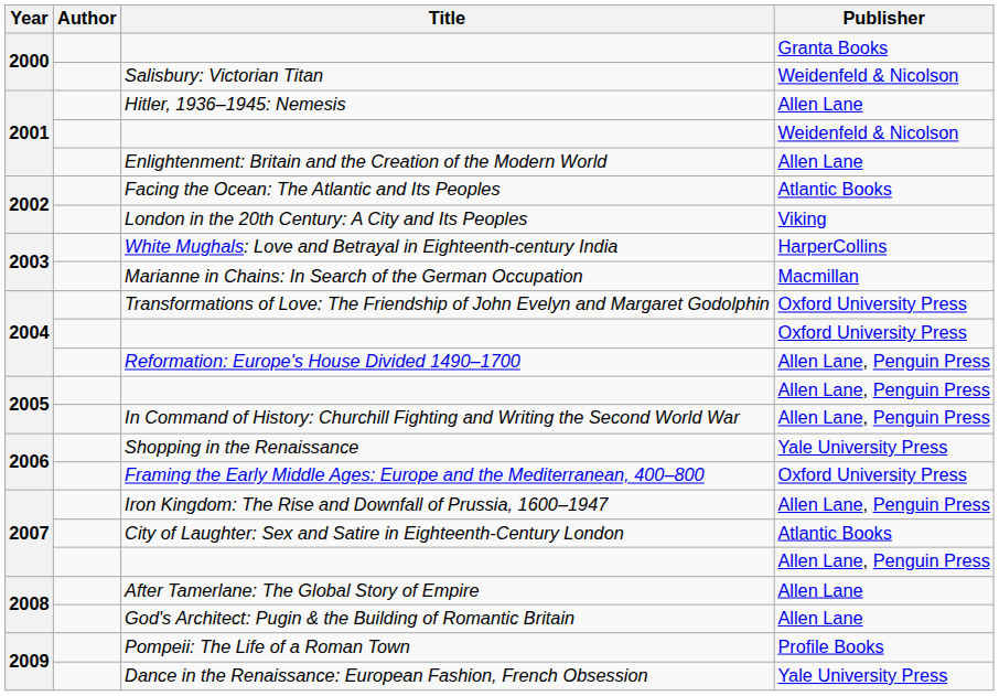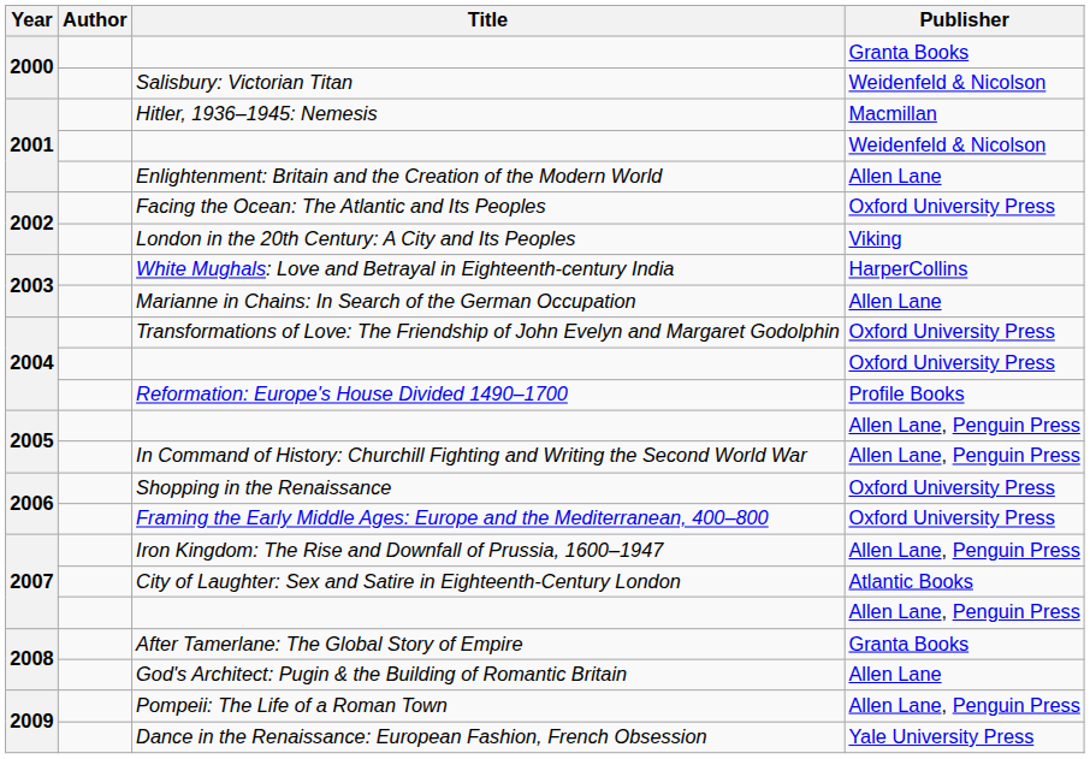 <table class="wikitable sortable mw-collapsible">
 <tr>
 <th>Year</th>
 <th>Author</th>
 <th>Title</th>
 <th>Publisher</th>
 </tr>
 <tr>
 <th rowspan="2">2000</th>
 <td></td>
 <td><em></em></td>
 <td><a href='#'>Granta Books</a></td>
 </tr>
 <tr>
 <td></td>
 <td><em>Salisbury: Victorian Titan</em></td>
 <td><a href='#'>Weidenfeld & Nicolson</a></td>
 </tr>
 <tr>
 <th rowspan="3">2001</th>
 <td></td>
 <td><em>Hitler, 1936–1945: Nemesis</em></td>
-<td><a href='#'>Allen Lane</a></td>
+<td><a href='#'>Macmillan</a></td>
 </tr>
 <tr>
 <td></td>
 <td><em></em></td>
 <td><a href='#'>Weidenfeld & Nicolson</a></td>
 </tr>
 <tr>
 <td></td>
 <td><em>Enlightenment: Britain and the Creation of the Modern World</em></td>
 <td><a href='#'>Allen Lane</a></td>
 </tr>
 <tr>
 <th rowspan="2">2002</th>
 <td></td>
 <td><em>Facing the Ocean: The Atlantic and Its Peoples</em></td>
-<td><a href='#'>Atlantic Books</a></td>
+<td><a href='#'>Oxford University Press</a></td>
 </tr>
 <tr>
 <td></td>
 <td><em>London in the 20th Century: A City and Its Peoples</em></td>
 <td><a href='#'>Viking</a></td>
 </tr>
 <tr>
 <th rowspan="2">2003</th>
 <td></td>
 <td><em><a href='#'>White Mughals</a>: Love and Betrayal in Eighteenth-century India</em></td>
 <td><a href='#'>HarperCollins</a></td>
 </tr>
 <tr>
 <td></td>
 <td><em>Marianne in Chains: In Search of the German Occupation</em></td>
-<td><a href='#'>Macmillan</a></td>
+<td><a href='#'>Allen Lane</a></td>
 </tr>
 <tr>
 <th rowspan="3">2004</th>
 <td></td>
 <td><em>Transformations of Love: The Friendship of John Evelyn and Margaret Godolphin</em></td>
 <td><a href='#'>Oxford University Press</a></td>
 </tr>
 <tr>
 <td></td>
 <td><em></em></td>
 <td><a href='#'>Oxford University Press</a></td>
 </tr>
 <tr>
 <td></td>
 <td><em><a href='#'>Reformation: Europe's House Divided 1490–1700</a></em></td>
-<td><a href='#'>Allen Lane</a>, <a href='#'>Penguin Press</a></td>
+<td><a href='#'>Profile Books</a></td>
 </tr>
 <tr>
 <th rowspan="2">2005</th>
 <td></td>
 <td><em></em></td>
 <td><a href='#'>Allen Lane</a>, <a href='#'>Penguin Press</a></td>
 </tr>
 <tr>
 <td></td>
 <td><em>In Command of History: Churchill Fighting and Writing the Second World War</em></td>
 <td><a href='#'>Allen Lane</a>, <a href='#'>Penguin Press</a></td>
 </tr>
 <tr>
 <th rowspan="2">2006</th>
 <td></td>
 <td><em>Shopping in the Renaissance</em></td>
-<td><a href='#'>Yale University Press</a></td>
+<td><a href='#'>Oxford University Press</a></td>
 </tr>
 <tr>
 <td></td>
 <td><em><a href='#'>Framing the Early Middle Ages: Europe and the Mediterranean, 400–800</a></em></td>
 <td><a href='#'>Oxford University Press</a></td>
 </tr>
 <tr>
 <th rowspan="3">2007</th>
 <td></td>
 <td><em>Iron Kingdom: The Rise and Downfall of Prussia, 1600–1947</em></td>
 <td><a href='#'>Allen Lane</a>, <a href='#'>Penguin Press</a></td>
 </tr>
 <tr>
 <td></td>
 <td><em>City of Laughter: Sex and Satire in Eighteenth-Century London</em></td>
 <td><a href='#'>Atlantic Books</a></td>
 </tr>
 <tr>
 <td></td>
 <td><em></em></td>
 <td><a href='#'>Allen Lane</a>, <a href='#'>Penguin Press</a></td>
 </tr>
 <tr>
 <th rowspan="2">2008</th>
 <td></td>
 <td><em>After Tamerlane: The Global Story of Empire</em></td>
-<td><a href='#'>Allen Lane</a></td>
+<td><a href='#'>Granta Books</a></td>
 </tr>
 <tr>
 <td></td>
 <td><em>God's Architect: Pugin & the Building of Romantic Britain</em></td>
 <td><a href='#'>Allen Lane</a></td>
 </tr>
 <tr>
 <th rowspan="2">2009</th>
 <td></td>
 <td><em>Pompeii: The Life of a Roman Town</em></td>
-<td><a href='#'>Profile Books</a></td>
+<td><a href='#'>Allen Lane</a>, <a href='#'>Penguin Press</a></td>
 </tr>
 <tr>
 <td></td>
 <td><em>Dance in the Renaissance: European Fashion, French Obsession</em></td>
 <td><a href='#'>Yale University Press</a></td>
 </tr>
 </table>
